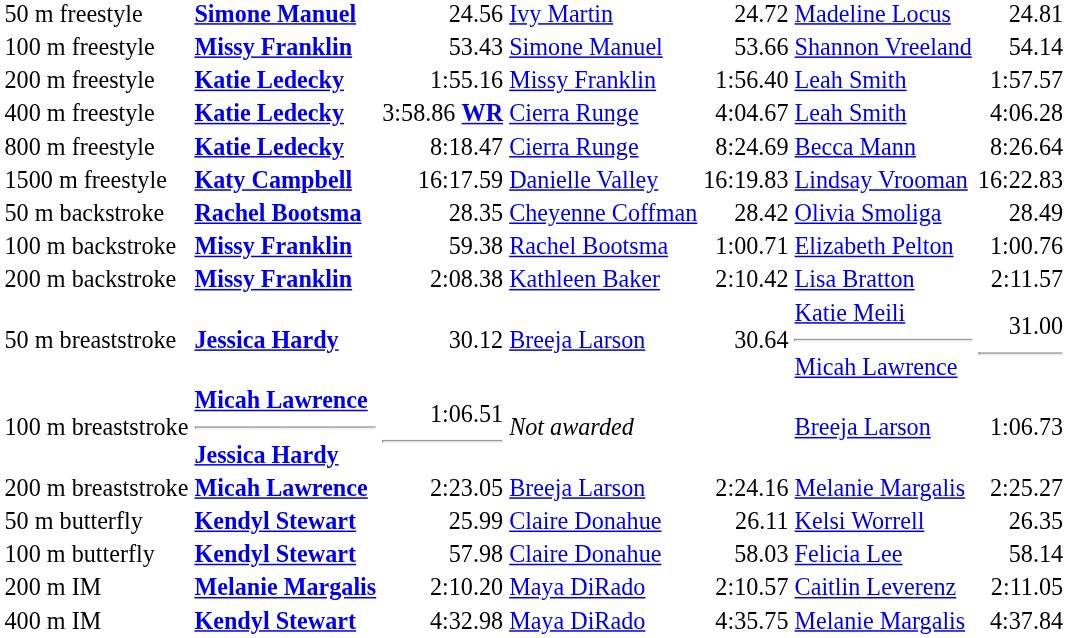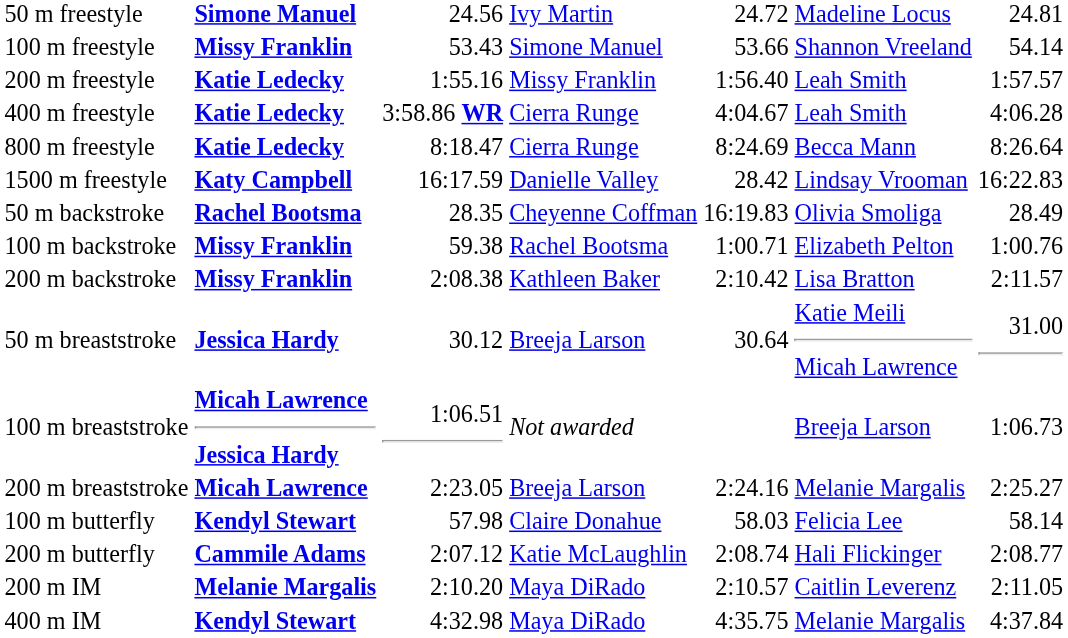 <table>
 <tr>
 <td>50 m freestyle</td>
 <td><strong><a href='#'>Simone Manuel</a></strong></td>
 <td align="right">24.56</td>
 <td><a href='#'>Ivy Martin</a></td>
 <td align="right">24.72</td>
 <td><a href='#'>Madeline Locus</a></td>
 <td align="right">24.81</td>
 </tr>
 <tr>
 <td>100 m freestyle</td>
 <td><strong><a href='#'>Missy Franklin</a></strong></td>
 <td align="right">53.43</td>
 <td><a href='#'>Simone Manuel</a></td>
 <td align="right">53.66</td>
 <td><a href='#'>Shannon Vreeland</a></td>
 <td align="right">54.14</td>
 </tr>
 <tr>
 <td>200 m freestyle</td>
 <td><strong><a href='#'>Katie Ledecky</a></strong></td>
 <td align="right">1:55.16</td>
 <td><a href='#'>Missy Franklin</a></td>
 <td align="right">1:56.40</td>
 <td><a href='#'>Leah Smith</a></td>
 <td align="right">1:57.57</td>
 </tr>
 <tr>
 <td>400 m freestyle</td>
 <td><strong><a href='#'>Katie Ledecky</a></strong></td>
 <td align="right">3:58.86 <strong><a href='#'>WR</a></strong></td>
 <td><a href='#'>Cierra Runge</a></td>
 <td align="right">4:04.67</td>
 <td><a href='#'>Leah Smith</a></td>
 <td align="right">4:06.28</td>
 </tr>
 <tr>
 <td>800 m freestyle</td>
 <td><strong><a href='#'>Katie Ledecky</a></strong></td>
 <td align="right">8:18.47</td>
 <td><a href='#'>Cierra Runge</a></td>
 <td align="right">8:24.69</td>
 <td><a href='#'>Becca Mann</a></td>
 <td align="right">8:26.64</td>
 </tr>
 <tr>
 <td>1500 m freestyle</td>
 <td><strong><a href='#'>Katy Campbell</a></strong></td>
 <td align="right">16:17.59</td>
 <td><a href='#'>Danielle Valley</a></td>
-<td align="right">16:19.83</td>
+<td align="right">28.42</td>
 <td><a href='#'>Lindsay Vrooman</a></td>
 <td align="right">16:22.83</td>
 </tr>
 <tr>
 <td>50 m backstroke</td>
 <td><strong><a href='#'>Rachel Bootsma</a></strong></td>
 <td align="right">28.35</td>
 <td><a href='#'>Cheyenne Coffman</a></td>
-<td align="right">28.42</td>
+<td align="right">16:19.83</td>
 <td><a href='#'>Olivia Smoliga</a></td>
 <td align="right">28.49</td>
 </tr>
 <tr>
 <td>100 m backstroke</td>
 <td><strong><a href='#'>Missy Franklin</a></strong></td>
 <td align="right">59.38</td>
 <td><a href='#'>Rachel Bootsma</a></td>
 <td align="right">1:00.71</td>
 <td><a href='#'>Elizabeth Pelton</a></td>
 <td align="right">1:00.76</td>
 </tr>
 <tr>
 <td>200 m backstroke</td>
 <td><strong><a href='#'>Missy Franklin</a></strong></td>
 <td align="right">2:08.38</td>
 <td><a href='#'>Kathleen Baker</a></td>
 <td align="right">2:10.42</td>
 <td><a href='#'>Lisa Bratton</a></td>
 <td align="right">2:11.57</td>
 </tr>
 <tr>
 <td>50 m breaststroke</td>
 <td><strong><a href='#'>Jessica Hardy</a></strong></td>
 <td align="right">30.12</td>
 <td><a href='#'>Breeja Larson</a></td>
 <td align="right">30.64</td>
 <td><a href='#'>Katie Meili</a><hr><a href='#'>Micah Lawrence</a></td>
 <td align="right">31.00<hr></td>
 </tr>
 <tr>
 <td>100 m breaststroke</td>
 <td><strong><a href='#'>Micah Lawrence</a><hr><a href='#'>Jessica Hardy</a></strong></td>
 <td align="right">1:06.51<hr></td>
 <td colspan=2><em>Not awarded</em></td>
 <td><a href='#'>Breeja Larson</a></td>
 <td align="right">1:06.73</td>
 </tr>
 <tr>
 <td>200 m breaststroke</td>
 <td><strong><a href='#'>Micah Lawrence</a></strong></td>
 <td align="right">2:23.05</td>
 <td><a href='#'>Breeja Larson</a></td>
 <td align="right">2:24.16</td>
 <td><a href='#'>Melanie Margalis</a></td>
 <td align="right">2:25.27</td>
 </tr>
 <tr>
-<td>50 m butterfly</td>
-<td><strong><a href='#'>Kendyl Stewart</a></strong></td>
-<td align="right">25.99</td>
-<td><a href='#'>Claire Donahue</a></td>
-<td align="right">26.11</td>
-<td><a href='#'>Kelsi Worrell</a></td>
-<td align="right">26.35</td>
-</tr>
-<tr>
 <td>100 m butterfly</td>
 <td><strong><a href='#'>Kendyl Stewart</a></strong></td>
 <td align="right">57.98</td>
 <td><a href='#'>Claire Donahue</a></td>
 <td align="right">58.03</td>
 <td><a href='#'>Felicia Lee</a></td>
 <td align="right">58.14</td>
+</tr>
+<tr>
+<td>200 m butterfly</td>
+<td><strong><a href='#'>Cammile Adams</a></strong></td>
+<td align="right">2:07.12</td>
+<td><a href='#'>Katie McLaughlin</a></td>
+<td align="right">2:08.74</td>
+<td><a href='#'>Hali Flickinger</a></td>
+<td align="right">2:08.77</td>
 </tr>
 <tr>
 <td>200 m IM</td>
 <td><strong><a href='#'>Melanie Margalis</a></strong></td>
 <td align="right">2:10.20</td>
 <td><a href='#'>Maya DiRado</a></td>
 <td align="right">2:10.57</td>
 <td><a href='#'>Caitlin Leverenz</a></td>
 <td align="right">2:11.05</td>
 </tr>
 <tr>
 <td>400 m IM</td>
 <td><strong><a href='#'>Kendyl Stewart</a></strong></td>
 <td align="right">4:32.98</td>
 <td><a href='#'>Maya DiRado</a></td>
 <td align="right">4:35.75</td>
 <td><a href='#'>Melanie Margalis</a></td>
 <td align="right">4:37.84</td>
 </tr>
 </table>
